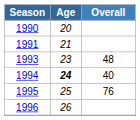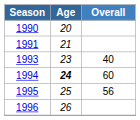 <table class="wikitable" style="font-size:95%; text-align:center; border:grey solid 1px; border-collapse:collapse; background:#ffffff;">
 <tr>
 <th style="background-color:#369; color:white; width:60px;"> Season </th>
 <th style="background-color:#369; color:white; width:40px;"> Age </th>
 <th style="background-color:#4180be; color:white; width:75px;">Overall</th>
 </tr>
 <tr>
 <td><a href='#'>1990</a></td>
 <td><em>20</em></td>
 <td></td>
 </tr>
 <tr>
 <td><a href='#'>1991</a></td>
 <td><em>21</em></td>
 <td></td>
 </tr>
 <tr>
 <td><a href='#'>1993</a></td>
 <td><em>23</em></td>
-<td>48</td>
+<td>40</td>
 </tr>
 <tr>
 <td><a href='#'>1994</a></td>
 <td><strong><em>24</em></strong></td>
-<td>40</td>
+<td>60</td>
 </tr>
 <tr>
 <td><a href='#'>1995</a></td>
 <td><em>25</em></td>
-<td>76</td>
+<td>56</td>
 </tr>
 <tr>
 <td><a href='#'>1996</a></td>
 <td><em>26</em></td>
 <td></td>
 </tr>
 <tr>
 </tr>
 </table>
